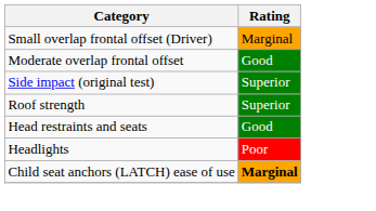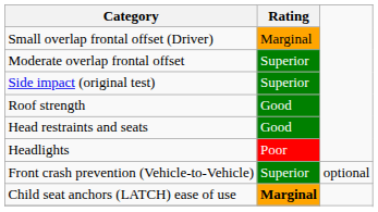 <table class="wikitable">
 <tr>
 <th>Category</th>
 <th>Rating</th>
 </tr>
 <tr>
 <td>Small overlap frontal offset (Driver)</td>
 <td style="background:orange;">Marginal</td>
 </tr>
 <tr>
 <td>Moderate overlap frontal offset</td>
-<td style="background: green; color: white">Good</td>
+<td style="color:white;background: green">Superior</td>
 </tr>
 <tr>
 <td><a href='#'>Side impact</a> (original test)</td>
 <td style="color:white;background: green">Superior</td>
 </tr>
 <tr>
 <td>Roof strength</td>
-<td style="color:white;background: green">Superior</td>
+<td style="background: green; color: white">Good</td>
 </tr>
 <tr>
 <td>Head restraints and seats</td>
 <td style="background: green; color: white">Good</td>
 </tr>
 <tr>
 <td>Headlights</td>
 <td style="background: red; color: white">Poor</td>
 </tr>
 <tr>
+<td>Front crash prevention (Vehicle-to-Vehicle)</td>
+<td style="color:white;background: green">Superior</td>
+<td>optional</td>
+</tr>
+<tr>
 <td>Child seat anchors (LATCH) ease of use</td>
 <td style="background:orange;"><strong>Marginal</strong></td>
 </tr>
 <tr>
 </tr>
 </table>
